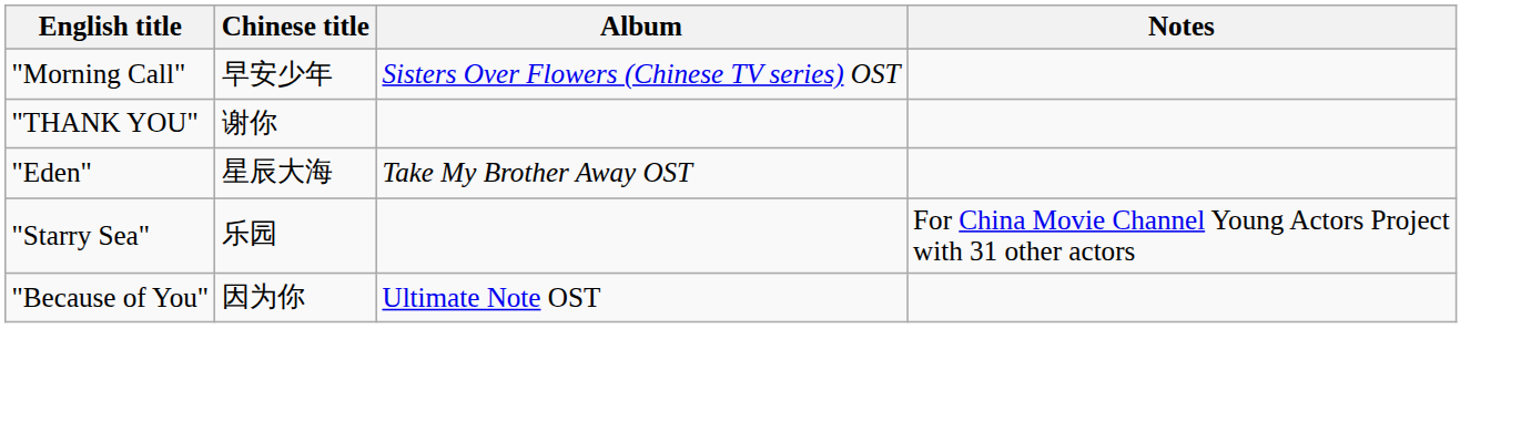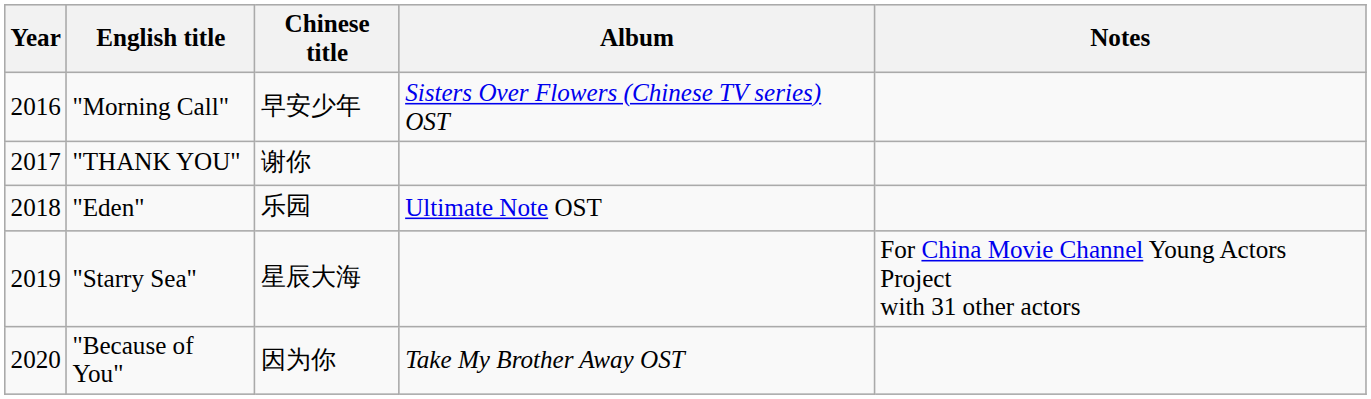 <table class="wikitable sortable">
 <tr>
+<th>Year</th>
 <th>English title</th>
 <th>Chinese title</th>
 <th>Album</th>
 <th class="unsortable">Notes</th>
 </tr>
 <tr>
+<td>2016</td>
 <td>"Morning Call"</td>
 <td>早安少年</td>
 <td><em><a href='#'>Sisters Over Flowers (Chinese TV series)</a> OST</em></td>
 <td></td>
 </tr>
 <tr>
+<td>2017</td>
 <td>"THANK YOU"</td>
 <td>谢你</td>
 <td></td>
 <td></td>
 </tr>
 <tr>
+<td>2018</td>
 <td>"Eden"</td>
-<td>星辰大海</td>
-<td><em>Take My Brother Away OST</em></td>
+<td>乐园</td>
+<td><a href='#'>Ultimate Note</a> OST</td>
 <td></td>
 </tr>
 <tr>
+<td>2019</td>
 <td>"Starry Sea"</td>
-<td>乐园</td>
+<td>星辰大海</td>
 <td></td>
 <td>For <a href='#'>China Movie Channel</a> Young Actors Project<br>with 31 other actors</td>
 </tr>
 <tr>
+<td>2020</td>
 <td>"Because of You"</td>
 <td>因为你</td>
-<td><a href='#'>Ultimate Note</a> OST</td>
+<td><em>Take My Brother Away OST</em></td>
 <td></td>
 </tr>
 </table>
